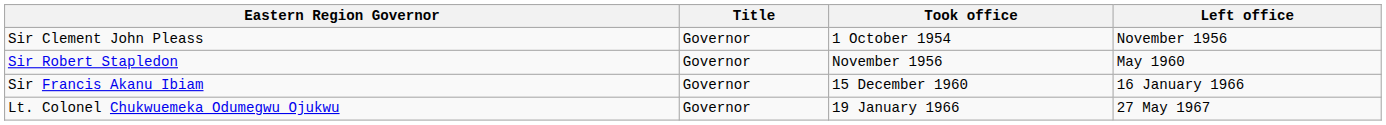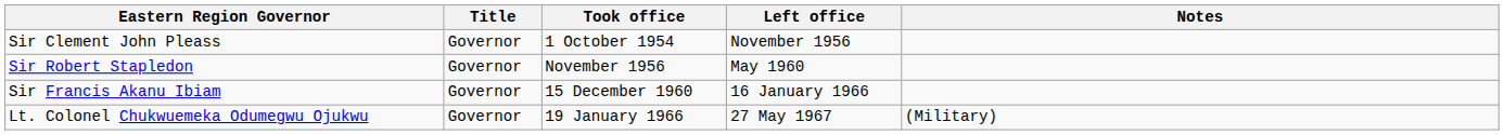 <table class="wikitable" border="1" style="width:100%; margin:auto; text-align:left">
 <tr>
 <th>Eastern Region Governor</th>
 <th>Title</th>
 <th>Took office</th>
 <th>Left office</th>
+<th width="40%">Notes</th>
 </tr>
 <tr -valign="top">
 <td>Sir Clement John Pleass</td>
 <td>Governor</td>
 <td>1 October 1954</td>
 <td>November 1956</td>
+<td></td>
 </tr>
 <tr -valign="top">
 <td><a href='#'>Sir Robert Stapledon</a></td>
 <td>Governor</td>
 <td>November 1956</td>
 <td>May 1960</td>
+<td></td>
 </tr>
 <tr -valign="top">
 <td>Sir <a href='#'>Francis Akanu Ibiam</a></td>
 <td>Governor</td>
 <td>15 December 1960</td>
 <td>16 January 1966</td>
+<td></td>
 </tr>
 <tr -valign="top">
 <td>Lt. Colonel <a href='#'>Chukwuemeka Odumegwu Ojukwu</a></td>
 <td>Governor</td>
 <td>19 January 1966</td>
 <td>27 May 1967</td>
+<td>(Military)</td>
 </tr>
 </table>
